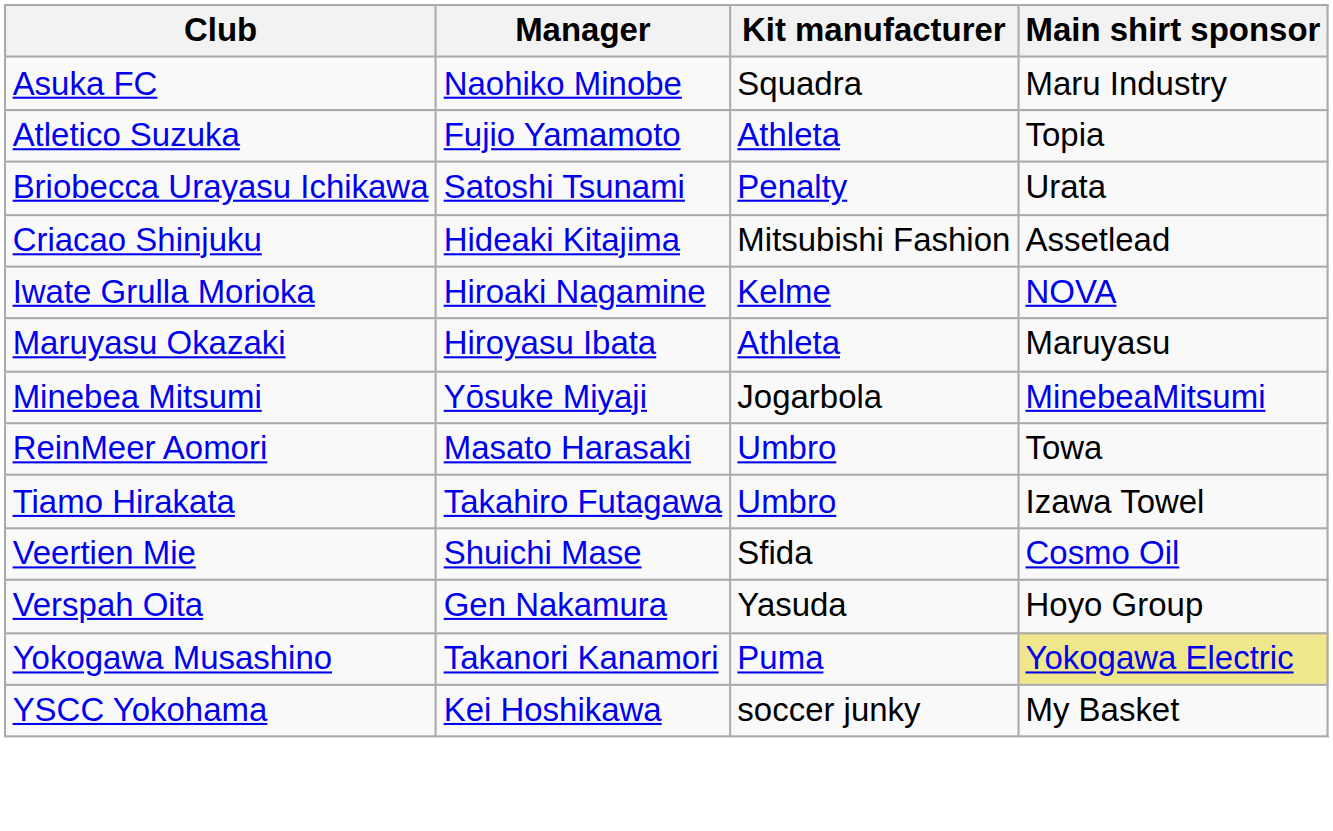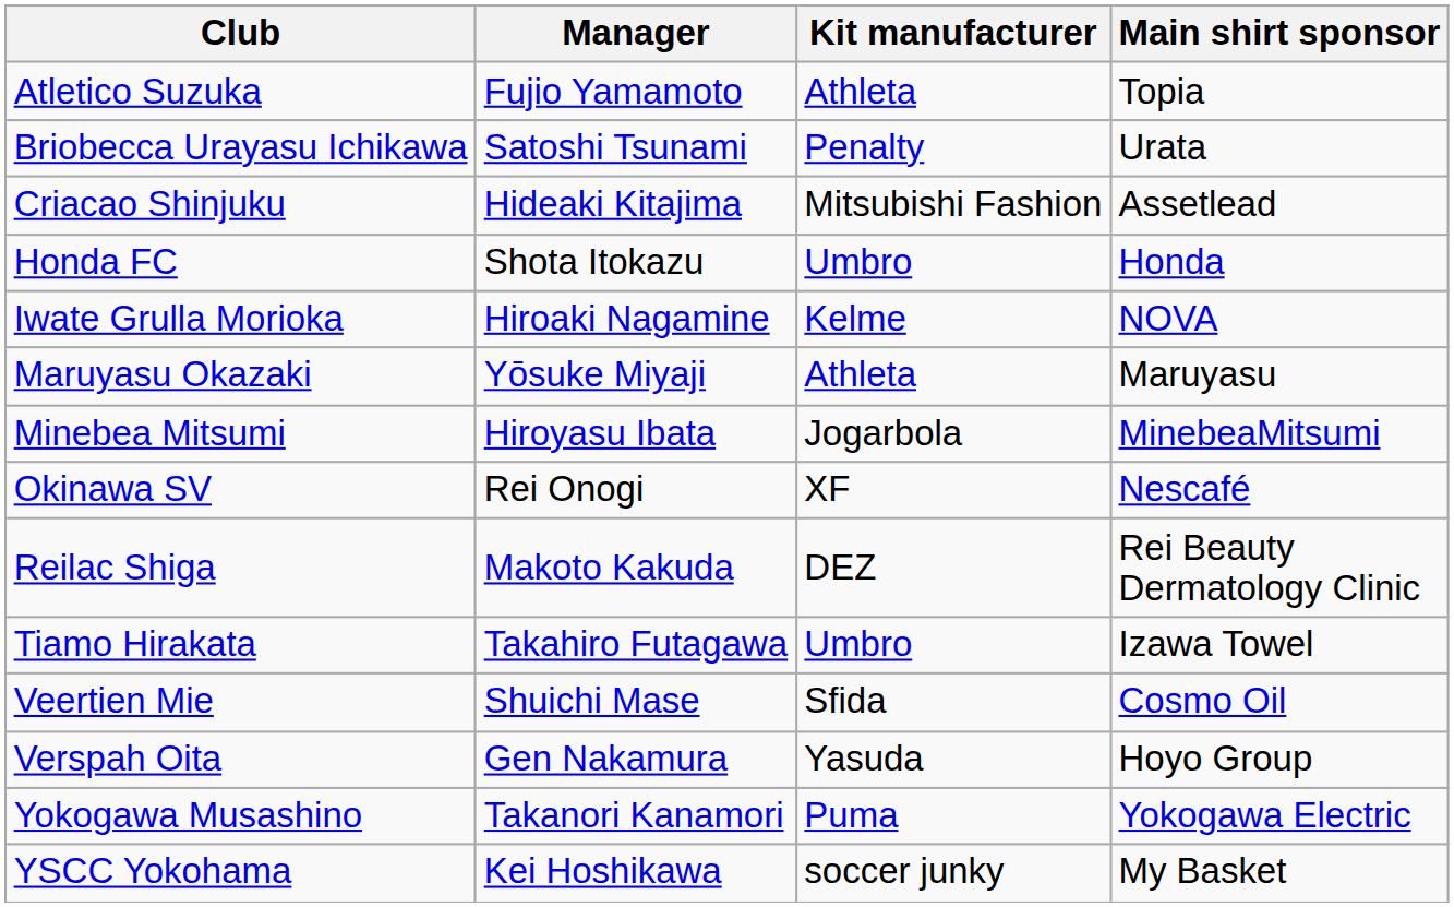 <table class="wikitable sortable">
 <tr>
 <th>Club</th>
 <th>Manager</th>
 <th>Kit manufacturer</th>
 <th>Main shirt sponsor</th>
-</tr>
-<tr>
-<td><a href='#'>Asuka FC</a></td>
-<td> <a href='#'>Naohiko Minobe</a></td>
-<td> Squadra</td>
-<td>Maru Industry</td>
 </tr>
 <tr>
 <td><a href='#'>Atletico Suzuka</a></td>
 <td> <a href='#'>Fujio Yamamoto</a></td>
 <td> <a href='#'>Athleta</a></td>
 <td>Topia</td>
 </tr>
 <tr>
 <td><a href='#'>Briobecca Urayasu Ichikawa</a></td>
 <td> <a href='#'>Satoshi Tsunami</a></td>
 <td> <a href='#'>Penalty</a></td>
 <td>Urata</td>
 </tr>
 <tr>
 <td><a href='#'>Criacao Shinjuku</a></td>
 <td> <a href='#'>Hideaki Kitajima</a></td>
 <td> Mitsubishi Fashion</td>
 <td>Assetlead</td>
 </tr>
 <tr>
+<td><a href='#'>Honda FC</a></td>
+<td> Shota Itokazu</td>
+<td> <a href='#'>Umbro</a></td>
+<td><a href='#'>Honda</a></td>
+</tr>
+<tr>
 <td><a href='#'>Iwate Grulla Morioka</a></td>
 <td> <a href='#'>Hiroaki Nagamine</a></td>
 <td> <a href='#'>Kelme</a></td>
 <td><a href='#'>NOVA</a></td>
 </tr>
 <tr>
 <td><a href='#'>Maruyasu Okazaki</a></td>
-<td> <a href='#'>Hiroyasu Ibata</a></td>
+<td> <a href='#'>Yōsuke Miyaji</a></td>
 <td> <a href='#'>Athleta</a></td>
 <td>Maruyasu</td>
 </tr>
 <tr>
 <td><a href='#'>Minebea Mitsumi</a></td>
-<td> <a href='#'>Yōsuke Miyaji</a></td>
+<td> <a href='#'>Hiroyasu Ibata</a></td>
 <td> Jogarbola</td>
 <td><a href='#'>MinebeaMitsumi</a></td>
 </tr>
 <tr>
-<td><a href='#'>ReinMeer Aomori</a></td>
-<td> <a href='#'>Masato Harasaki</a></td>
-<td> <a href='#'>Umbro</a></td>
-<td>Towa</td>
+<td><a href='#'>Okinawa SV</a></td>
+<td> Rei Onogi</td>
+<td> XF</td>
+<td><a href='#'>Nescafé</a></td>
+</tr>
+<tr>
+<td><a href='#'>Reilac Shiga</a></td>
+<td> <a href='#'>Makoto Kakuda</a></td>
+<td> DEZ</td>
+<td>Rei Beauty<br>Dermatology Clinic</td>
 </tr>
 <tr>
 <td><a href='#'>Tiamo Hirakata</a></td>
 <td> <a href='#'>Takahiro Futagawa</a></td>
 <td> <a href='#'>Umbro</a></td>
 <td>Izawa Towel</td>
 </tr>
 <tr>
 <td><a href='#'>Veertien Mie</a></td>
 <td> <a href='#'>Shuichi Mase</a></td>
 <td> Sfida</td>
 <td><a href='#'>Cosmo Oil</a></td>
 </tr>
 <tr>
 <td><a href='#'>Verspah Oita</a></td>
 <td> <a href='#'>Gen Nakamura</a></td>
 <td> Yasuda</td>
 <td>Hoyo Group</td>
 </tr>
 <tr>
 <td><a href='#'>Yokogawa Musashino</a></td>
 <td> <a href='#'>Takanori Kanamori</a></td>
 <td> <a href='#'>Puma</a></td>
-<td style="background: khaki;"><a href='#'>Yokogawa Electric</a></td>
+<td><a href='#'>Yokogawa Electric</a></td>
 </tr>
 <tr>
 <td><a href='#'>YSCC Yokohama</a></td>
 <td> <a href='#'>Kei Hoshikawa</a></td>
 <td> soccer junky</td>
 <td>My Basket</td>
 </tr>
 </table>
